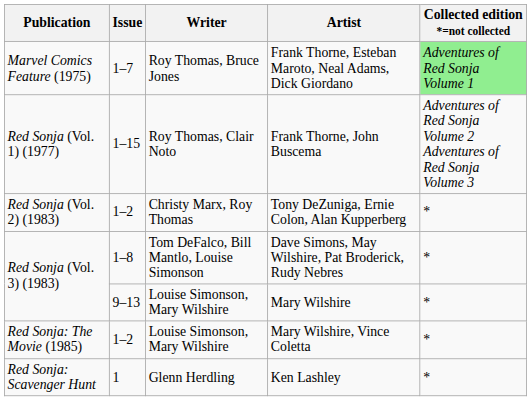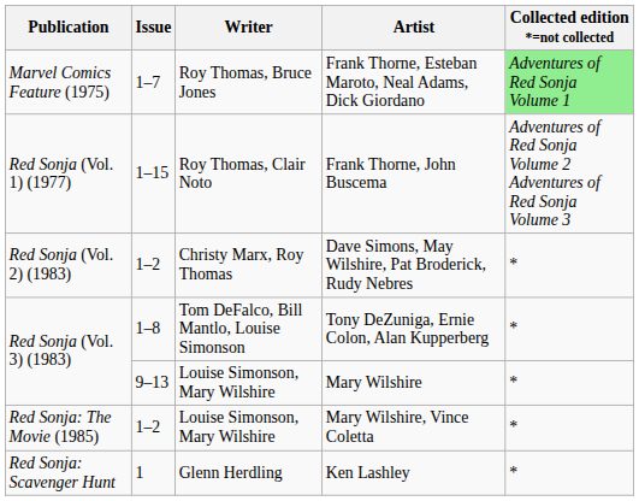 <table class="wikitable">
 <tr>
 <th colspan="2">Publication</th>
 <th>Issue</th>
 <th>Writer</th>
 <th>Artist</th>
 <th>Collected edition<br><small><strong>*=not collected</strong></small></th>
 </tr>
 <tr>
 <td colspan="2"><em>Marvel Comics Feature</em> (1975)</td>
 <td>1–7</td>
 <td>Roy Thomas, Bruce Jones</td>
 <td>Frank Thorne, Esteban Maroto, Neal Adams, Dick Giordano</td>
 <td style="background: lightgreen;"><em>Adventures of Red Sonja Volume 1</em></td>
 </tr>
 <tr>
 <td colspan="2"><em>Red Sonja</em> (Vol. 1) (1977)</td>
 <td>1–15</td>
 <td>Roy Thomas, Clair Noto</td>
 <td>Frank Thorne, John Buscema</td>
 <td><em>Adventures of Red Sonja Volume 2</em><br><em>Adventures of Red Sonja Volume 3</em></td>
 </tr>
 <tr>
 <td colspan="2"><em>Red Sonja</em> (Vol. 2) (1983)</td>
 <td>1–2</td>
 <td>Christy Marx, Roy Thomas</td>
-<td>Tony DeZuniga, Ernie Colon, Alan Kupperberg</td>
+<td>Dave Simons, May Wilshire, Pat Broderick, Rudy Nebres</td>
 <td>*</td>
 </tr>
 <tr>
 <td colspan="2" rowspan="2"><em>Red Sonja</em> (Vol. 3) (1983)</td>
 <td>1–8</td>
 <td>Tom DeFalco, Bill Mantlo, Louise Simonson</td>
-<td>Dave Simons, May Wilshire, Pat Broderick, Rudy Nebres</td>
+<td>Tony DeZuniga, Ernie Colon, Alan Kupperberg</td>
 <td>*</td>
 </tr>
 <tr>
 <td>9–13</td>
 <td>Louise Simonson, Mary Wilshire</td>
 <td>Mary Wilshire</td>
 <td>*</td>
 </tr>
 <tr>
 <td colspan="2"><em>Red Sonja: The Movie</em> (1985)</td>
 <td>1–2</td>
 <td>Louise Simonson, Mary Wilshire</td>
 <td>Mary Wilshire, Vince Coletta</td>
 <td>*</td>
 </tr>
 <tr>
 <td colspan="2"><em>Red Sonja: Scavenger Hunt</em></td>
 <td>1</td>
 <td>Glenn Herdling</td>
 <td>Ken Lashley</td>
 <td>*</td>
 </tr>
 </table>
